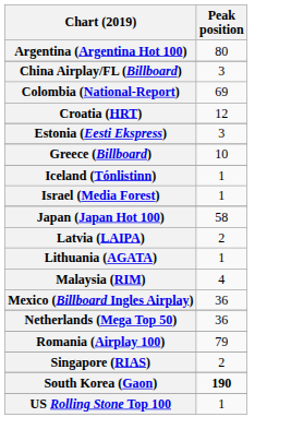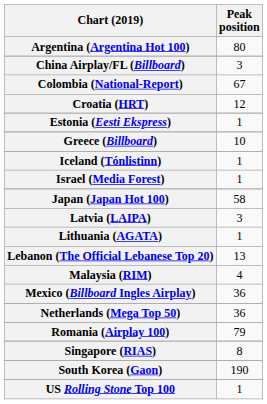 <table class="wikitable sortable plainrowheaders" style="text-align:center">
 <tr>
 <th scope="col">Chart (2019)</th>
 <th scope="col">Peak<br>position</th>
 </tr>
 <tr>
 <th scope="row">Argentina (<a href='#'>Argentina Hot 100</a>)</th>
 <td>80</td>
 </tr>
 <tr>
 </tr>
 <tr>
 </tr>
 <tr>
 </tr>
 <tr>
 </tr>
 <tr>
 </tr>
 <tr>
 <th scope="row">China Airplay/FL (<em><a href='#'>Billboard</a></em>)</th>
 <td>3</td>
 </tr>
 <tr>
 <th scope="row">Colombia (<a href='#'>National-Report</a>)</th>
-<td>69</td>
+<td>67</td>
 </tr>
 <tr>
 <th scope="row">Croatia (<a href='#'>HRT</a>)</th>
 <td>12</td>
 </tr>
 <tr>
 </tr>
 <tr>
 </tr>
 <tr>
 <th scope="row">Estonia (<em><a href='#'>Eesti Ekspress</a></em>)</th>
-<td>3</td>
+<td>1</td>
 </tr>
 <tr>
 </tr>
 <tr>
 </tr>
 <tr>
 </tr>
 <tr>
 <th scope="row">Greece (<a href='#'><em>Billboard</em></a>)</th>
 <td>10</td>
 </tr>
 <tr>
 </tr>
 <tr>
 </tr>
 <tr>
 <th scope="row">Iceland (<a href='#'>Tónlistinn</a>)</th>
 <td>1</td>
 </tr>
 <tr>
 <th scope="row">Israel (<a href='#'>Media Forest</a>)</th>
 <td>1</td>
 </tr>
 <tr>
 </tr>
 <tr>
 </tr>
 <tr>
 <th scope="row">Japan (<a href='#'>Japan Hot 100</a>)</th>
 <td>58</td>
 </tr>
 <tr>
 <th scope="row">Latvia (<a href='#'>LAIPA</a>)</th>
-<td>2</td>
+<td>3</td>
 </tr>
 <tr>
 <th scope="row">Lithuania (<a href='#'>AGATA</a>)</th>
 <td>1</td>
+</tr>
+<tr>
+<th Scope="row">Lebanon (<a href='#'>The Official Lebanese Top 20</a>)</th>
+<td>13</td>
 </tr>
 <tr>
 <th scope="row">Malaysia (<a href='#'>RIM</a>)</th>
 <td>4</td>
 </tr>
 <tr>
 <th scope="row">Mexico (<a href='#'><em>Billboard</em> Ingles Airplay</a>)</th>
 <td>36</td>
 </tr>
 <tr>
 </tr>
 <tr>
 <th scope="row">Netherlands (<a href='#'>Mega Top 50</a>)</th>
 <td>36</td>
 </tr>
 <tr>
 </tr>
 <tr>
 </tr>
 <tr>
 </tr>
 <tr>
 </tr>
 <tr>
 </tr>
 <tr>
 <th scope="row">Romania (<a href='#'>Airplay 100</a>)</th>
 <td>79</td>
 </tr>
 <tr>
 </tr>
 <tr>
 <th scope="row">Singapore (<a href='#'>RIAS</a>)</th>
-<td>2</td>
+<td>8</td>
 </tr>
 <tr>
 </tr>
 <tr>
 <th scope="row">South Korea (<a href='#'>Gaon</a>)</th>
-<td><strong>190</strong></td>
+<td>190</td>
 </tr>
 <tr>
 </tr>
 <tr>
 </tr>
 <tr>
 </tr>
 <tr>
 </tr>
 <tr>
 </tr>
 <tr>
 </tr>
 <tr>
 </tr>
 <tr>
 </tr>
 <tr>
 </tr>
 <tr>
 </tr>
 <tr>
 <th scope="row">US <a href='#'><em>Rolling Stone</em> Top 100</a></th>
 <td>1</td>
 </tr>
 </table>
